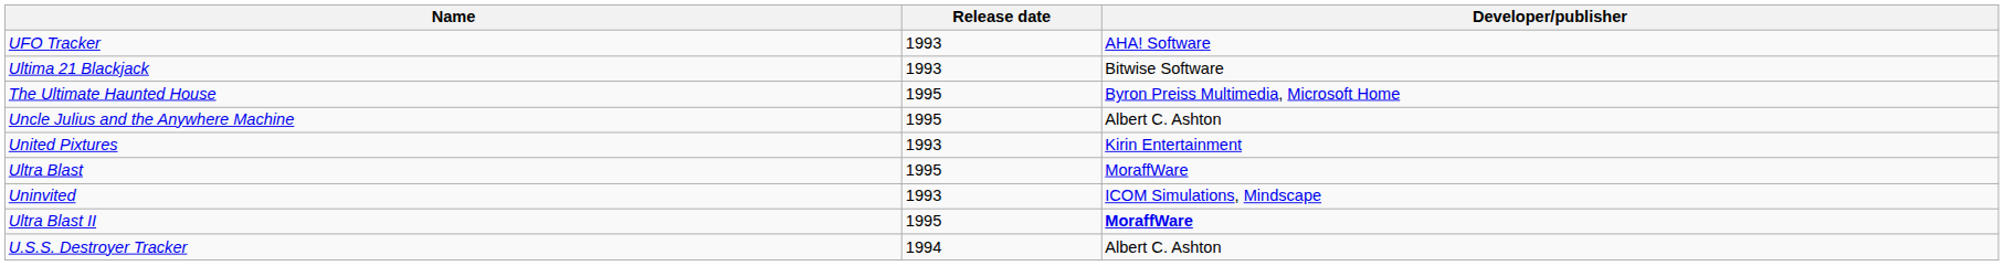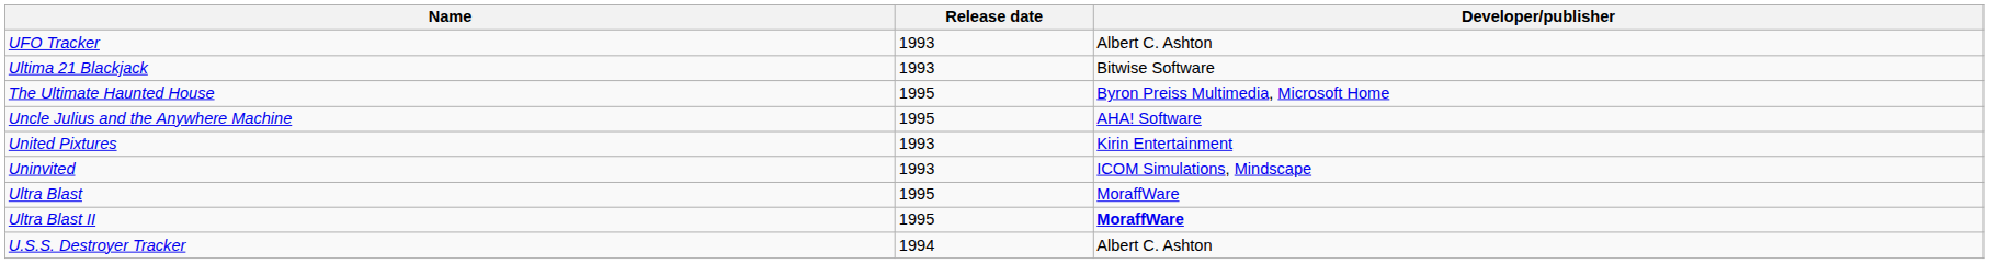 <table class="wikitable sortable" style="width:100%;">
 <tr>
 <th style="width:45%;">Name</th>
 <th style="width:10%;">Release date</th>
 <th style="width:45%;">Developer/publisher</th>
 </tr>
 <tr>
 <td><em><a href='#'>UFO Tracker</a></em></td>
 <td>1993</td>
-<td><a href='#'>AHA! Software</a></td>
+<td>Albert C. Ashton</td>
 </tr>
 <tr>
 <td><em><a href='#'>Ultima 21 Blackjack</a></em></td>
 <td>1993</td>
 <td>Bitwise Software</td>
 </tr>
 <tr>
 <td><em><a href='#'>The Ultimate Haunted House</a></em></td>
 <td>1995</td>
 <td><a href='#'>Byron Preiss Multimedia</a>, <a href='#'>Microsoft Home</a></td>
 </tr>
 <tr>
 <td><em><a href='#'>Uncle Julius and the Anywhere Machine</a></em></td>
 <td>1995</td>
-<td>Albert C. Ashton</td>
+<td><a href='#'>AHA! Software</a></td>
 </tr>
 <tr>
 <td><em><a href='#'>United Pixtures</a></em></td>
 <td>1993</td>
 <td><a href='#'>Kirin Entertainment</a></td>
 </tr>
 <tr>
+<td><em><a href='#'>Uninvited</a></em></td>
+<td>1993</td>
+<td><a href='#'>ICOM Simulations</a>, <a href='#'>Mindscape</a></td>
+</tr>
+<tr>
 <td><em><a href='#'>Ultra Blast</a></em></td>
 <td>1995</td>
 <td><a href='#'>MoraffWare</a></td>
-</tr>
-<tr>
-<td><em><a href='#'>Uninvited</a></em></td>
-<td>1993</td>
-<td><a href='#'>ICOM Simulations</a>, <a href='#'>Mindscape</a></td>
 </tr>
 <tr>
 <td><em><a href='#'>Ultra Blast II</a></em></td>
 <td>1995</td>
 <td><strong><a href='#'>MoraffWare</a></strong></td>
 </tr>
 <tr>
 <td><em><a href='#'>U.S.S. Destroyer Tracker</a></em></td>
 <td>1994</td>
 <td>Albert C. Ashton</td>
 </tr>
 </table>
